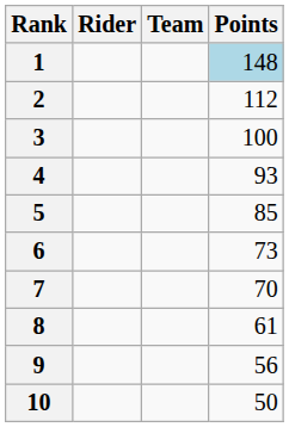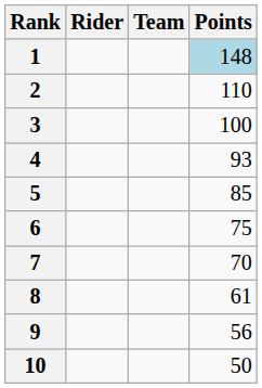 <table class="wikitable">
 <tr>
 <th scope="col">Rank</th>
 <th scope="col">Rider</th>
 <th scope="col">Team</th>
 <th scope="col">Points</th>
 </tr>
 <tr>
 <th scope="row">1</th>
 <td></td>
 <td></td>
 <td style="background: lightblue; text-align:right;">148</td>
 </tr>
 <tr>
 <th scope="row">2</th>
 <td></td>
 <td></td>
-<td style="text-align:right;">112</td>
+<td style="text-align:right;">110</td>
 </tr>
 <tr>
 <th scope="row">3</th>
 <td></td>
 <td></td>
 <td style="text-align:right;">100</td>
 </tr>
 <tr>
 <th scope="row">4</th>
 <td></td>
 <td></td>
 <td style="text-align:right;">93</td>
 </tr>
 <tr>
 <th scope="row">5</th>
 <td></td>
 <td></td>
 <td style="text-align:right;">85</td>
 </tr>
 <tr>
 <th scope="row">6</th>
 <td></td>
 <td></td>
-<td style="text-align:right;">73</td>
+<td style="text-align:right;">75</td>
 </tr>
 <tr>
 <th scope="row">7</th>
 <td></td>
 <td></td>
 <td style="text-align:right;">70</td>
 </tr>
 <tr>
 <th scope="row">8</th>
 <td></td>
 <td></td>
 <td style="text-align:right;">61</td>
 </tr>
 <tr>
 <th scope="row">9</th>
 <td></td>
 <td></td>
 <td style="text-align:right;">56</td>
 </tr>
 <tr>
 <th scope="row">10</th>
 <td></td>
 <td></td>
 <td style="text-align:right;">50</td>
 </tr>
 </table>
